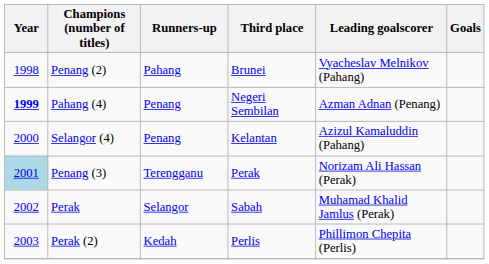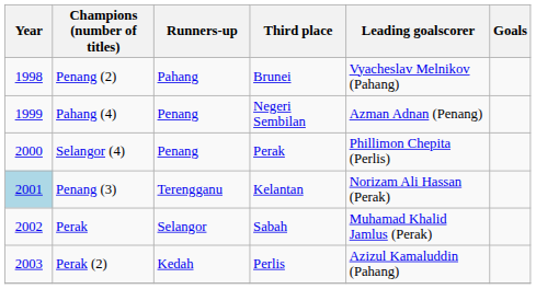 <table class="wikitable">
 <tr>
 <th style="width:9%;">Year</th>
 <th style="width:19%;">Champions<br>(number of titles)</th>
 <th style="width:18%;">Runners-up</th>
 <th style="width:18%;">Third place</th>
 <th style="width:27%;">Leading goalscorer</th>
 <th style="width:1%;">Goals</th>
 </tr>
 <tr>
 <td align=center><a href='#'>1998</a></td>
 <td><a href='#'>Penang</a> (2)</td>
 <td><a href='#'>Pahang</a></td>
 <td><a href='#'>Brunei</a></td>
 <td><a href='#'>Vyacheslav Melnikov</a> (Pahang)</td>
 <td></td>
 </tr>
 <tr>
-<td align=center><strong><a href='#'>1999</a></strong></td>
+<td align=center><a href='#'>1999</a></td>
 <td><a href='#'>Pahang</a> (4)</td>
 <td><a href='#'>Penang</a></td>
 <td><a href='#'>Negeri Sembilan</a></td>
 <td><a href='#'>Azman Adnan</a> (Penang)</td>
 <td></td>
 </tr>
 <tr>
 <td align=center><a href='#'>2000</a></td>
 <td><a href='#'>Selangor</a> (4)</td>
 <td><a href='#'>Penang</a></td>
-<td><a href='#'>Kelantan</a></td>
-<td><a href='#'>Azizul Kamaluddin</a> (Pahang)</td>
+<td><a href='#'>Perak</a></td>
+<td><a href='#'>Phillimon Chepita</a> (Perlis)</td>
 <td></td>
 </tr>
 <tr>
 <td align=center style="background: lightblue;"><a href='#'>2001</a></td>
 <td><a href='#'>Penang</a> (3)</td>
 <td><a href='#'>Terengganu</a></td>
-<td><a href='#'>Perak</a></td>
+<td><a href='#'>Kelantan</a></td>
 <td><a href='#'>Norizam Ali Hassan</a> (Perak)</td>
 <td></td>
 </tr>
 <tr>
 <td align=center><a href='#'>2002</a></td>
 <td><a href='#'>Perak</a></td>
 <td><a href='#'>Selangor</a></td>
 <td><a href='#'>Sabah</a></td>
 <td><a href='#'>Muhamad Khalid Jamlus</a> (Perak)</td>
 <td></td>
 </tr>
 <tr>
 <td align=center><a href='#'>2003</a></td>
 <td><a href='#'>Perak</a> (2)</td>
 <td><a href='#'>Kedah</a></td>
 <td><a href='#'>Perlis</a></td>
-<td><a href='#'>Phillimon Chepita</a> (Perlis)</td>
+<td><a href='#'>Azizul Kamaluddin</a> (Pahang)</td>
 <td></td>
 </tr>
 <tr>
 </tr>
 </table>
